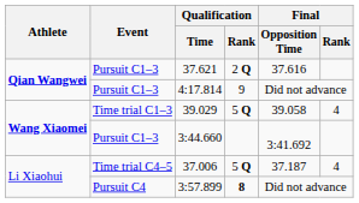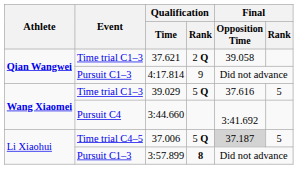 <table class=wikitable style="font-size:90%">
 <tr>
 <th rowspan="2">Athlete</th>
 <th rowspan="2">Event</th>
 <th colspan="2">Qualification</th>
 <th colspan="2">Final</th>
 </tr>
 <tr style="font-size:95%">
 <th>Time</th>
 <th>Rank</th>
 <th>Opposition<br>Time</th>
 <th>Rank</th>
 </tr>
 <tr align=center>
 <td align=left rowspan=2><strong><a href='#'>Qian Wangwei</a></strong></td>
-<td align=left><a href='#'>Pursuit C1–3</a></td>
+<td align=left><a href='#'>Time trial C1–3</a></td>
 <td>37.621</td>
 <td>2 <strong>Q</strong></td>
-<td>37.616</td>
+<td>39.058</td>
 <td></td>
 </tr>
 <tr align=center>
 <td align=left><a href='#'>Pursuit C1–3</a></td>
 <td>4:17.814</td>
 <td>9</td>
 <td colspan=2>Did not advance</td>
 </tr>
 <tr align=center>
 <td align=left rowspan=2><strong><a href='#'>Wang Xiaomei</a></strong></td>
 <td align=left><a href='#'>Time trial C1–3</a></td>
 <td>39.029</td>
 <td>5 <strong>Q</strong></td>
-<td>39.058</td>
-<td>4</td>
+<td>37.616</td>
+<td>5</td>
 </tr>
 <tr align=center>
-<td align=left><a href='#'>Pursuit C1–3</a></td>
+<td align=left><a href='#'>Pursuit C4</a></td>
 <td>3:44.660</td>
 <td></td>
 <td><br>3:41.692 </td>
 <td></td>
 </tr>
 <tr align=center>
 <td align=left rowspan=2><a href='#'>Li Xiaohui</a></td>
 <td align=left><a href='#'>Time trial C4–5</a></td>
 <td>37.006</td>
 <td>5 <strong>Q</strong></td>
-<td>37.187</td>
-<td>4</td>
+<td style="background: lightgrey;">37.187</td>
+<td>5</td>
 </tr>
 <tr align=center>
-<td align=left><a href='#'>Pursuit C4</a></td>
+<td align=left><a href='#'>Pursuit C1–3</a></td>
 <td>3:57.899</td>
 <td><strong>8</strong></td>
 <td colspan=2>Did not advance</td>
 </tr>
 </table>
